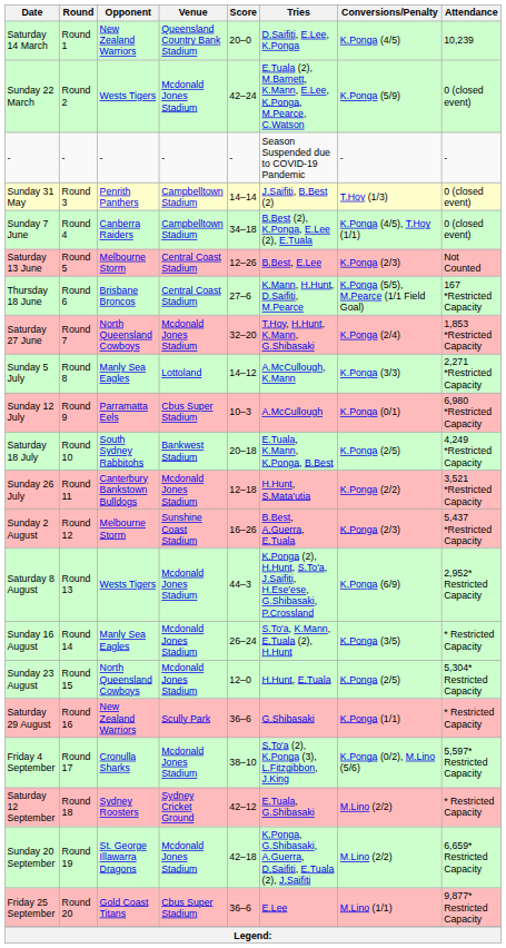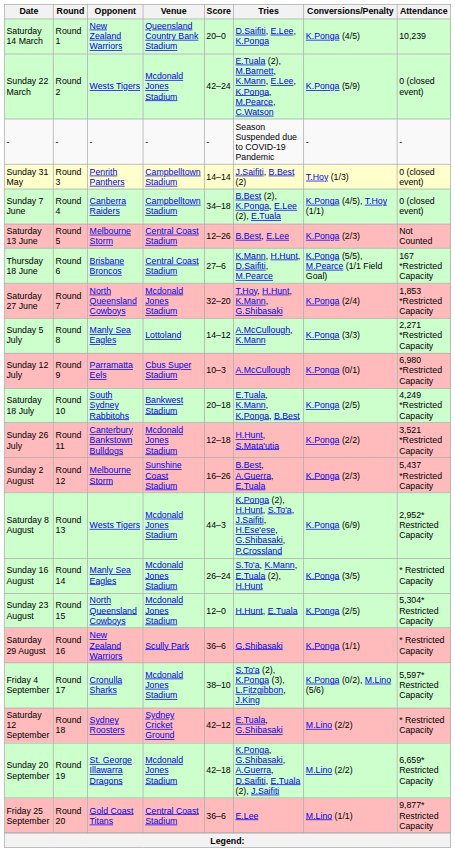 <table class="wikitable" style="font-size:75%;">
 <tr>
 <th style="width:110px;">Date</th>
 <th style="width:90px;">Round</th>
 <th style="width:170px;">Opponent</th>
 <th style="width:110px;">Venue</th>
 <th style="width:50px;">Score</th>
 <th style="width:310px;">Tries</th>
 <th style="width:180px;">Conversions/Penalty</th>
 <th style="width:100px;">Attendance</th>
 </tr>
 <tr style="background:#cfc;">
 <td>Saturday 14 March</td>
 <td>Round 1</td>
 <td> <a href='#'>New Zealand Warriors</a></td>
 <td><a href='#'>Queensland Country Bank Stadium</a></td>
 <td>20–0</td>
 <td><a href='#'>D.Saifiti</a>, <a href='#'>E.Lee</a>, <a href='#'>K.Ponga</a></td>
 <td><a href='#'>K.Ponga</a> (4/5)</td>
 <td>10,239</td>
 </tr>
 <tr style="background:#cfc;">
 <td>Sunday 22 March</td>
 <td>Round 2</td>
 <td> <a href='#'>Wests Tigers</a></td>
 <td><a href='#'>Mcdonald Jones Stadium</a></td>
 <td>42–24</td>
 <td><a href='#'>E.Tuala</a> (2), <a href='#'>M.Barnett</a>, <a href='#'>K.Mann</a>, <a href='#'>E.Lee</a>, <a href='#'>K.Ponga</a>, <a href='#'>M.Pearce</a>,  <a href='#'>C.Watson</a></td>
 <td><a href='#'>K.Ponga</a> (5/9)</td>
 <td>0 (closed event)</td>
 </tr>
 <tr style="background:#;">
 <td>-</td>
 <td>-</td>
 <td>-</td>
 <td>-</td>
 <td>-</td>
 <td>Season Suspended due to COVID-19 Pandemic</td>
 <td>-</td>
 <td>-</td>
 </tr>
 <tr style="background:#FFFFCC;">
 <td>Sunday 31 May</td>
 <td>Round 3</td>
 <td> <a href='#'>Penrith Panthers</a></td>
 <td><a href='#'>Campbelltown Stadium</a></td>
 <td>14–14</td>
 <td><a href='#'>J.Saifiti</a>, <a href='#'>B.Best</a> (2)</td>
 <td><a href='#'>T.Hoy</a> (1/3)</td>
 <td>0 (closed event)</td>
 </tr>
 <tr style="background:#cfc;">
 <td>Sunday 7 June</td>
 <td>Round 4</td>
 <td> <a href='#'>Canberra Raiders</a></td>
 <td><a href='#'>Campbelltown Stadium</a></td>
 <td>34–18</td>
 <td><a href='#'>B.Best</a> (2), <a href='#'>K.Ponga</a>, <a href='#'>E.Lee</a> (2), <a href='#'>E.Tuala</a></td>
 <td><a href='#'>K.Ponga</a> (4/5), <a href='#'>T.Hoy</a> (1/1)</td>
 <td>0 (closed event)</td>
 </tr>
 <tr style="background:#FFBBBB;">
 <td>Saturday 13 June</td>
 <td>Round 5</td>
 <td> <a href='#'>Melbourne Storm</a></td>
 <td><a href='#'>Central Coast Stadium</a></td>
 <td>12–26</td>
 <td><a href='#'>B.Best</a>, <a href='#'>E.Lee</a></td>
 <td><a href='#'>K.Ponga</a> (2/3)</td>
 <td>Not Counted</td>
 </tr>
 <tr style="background:#cfc;">
 <td>Thursday 18 June</td>
 <td>Round 6</td>
 <td> <a href='#'>Brisbane Broncos</a></td>
 <td><a href='#'>Central Coast Stadium</a></td>
 <td>27–6</td>
 <td><a href='#'>K.Mann</a>, <a href='#'>H.Hunt</a>, <a href='#'>D.Saifiti</a>, <a href='#'>M.Pearce</a></td>
 <td><a href='#'>K.Ponga</a> (5/5), <a href='#'>M.Pearce</a> (1/1 Field Goal)</td>
 <td>167 *Restricted Capacity</td>
 </tr>
 <tr style="background:#FFBBBB;">
 <td>Saturday 27 June</td>
 <td>Round 7</td>
 <td> <a href='#'>North Queensland Cowboys</a></td>
 <td><a href='#'>Mcdonald Jones Stadium</a></td>
 <td>32–20</td>
 <td><a href='#'>T.Hoy</a>, <a href='#'>H.Hunt</a>, <a href='#'>K.Mann</a>, <a href='#'>G.Shibasaki</a></td>
 <td><a href='#'>K.Ponga</a> (2/4)</td>
 <td>1,853 *Restricted Capacity</td>
 </tr>
 <tr style="background:#cfc;">
 <td>Sunday 5 July</td>
 <td>Round 8</td>
 <td> <a href='#'>Manly Sea Eagles</a></td>
 <td> <a href='#'>Lottoland</a></td>
 <td>14–12</td>
 <td><a href='#'>A.McCullough</a>, <a href='#'>K.Mann</a></td>
 <td><a href='#'>K.Ponga</a> (3/3)</td>
 <td>2,271 *Restricted Capacity</td>
 </tr>
 <tr style="background:#FFBBBB;">
 <td>Sunday 12 July</td>
 <td>Round 9</td>
 <td> <a href='#'>Parramatta Eels</a></td>
 <td><a href='#'>Cbus Super Stadium</a></td>
 <td>10–3</td>
 <td><a href='#'>A.McCullough</a></td>
 <td><a href='#'>K.Ponga</a> (0/1)</td>
 <td>6,980 *Restricted Capacity</td>
 </tr>
 <tr style="background:#cfc;">
 <td>Saturday 18 July</td>
 <td>Round 10</td>
 <td> <a href='#'>South Sydney Rabbitohs</a></td>
 <td><a href='#'>Bankwest Stadium</a></td>
 <td>20–18</td>
 <td><a href='#'>E.Tuala</a>, <a href='#'>K.Mann</a>, <a href='#'>K.Ponga</a>, <a href='#'>B.Best</a></td>
 <td><a href='#'>K.Ponga</a> (2/5)</td>
 <td>4,249 *Restricted Capacity</td>
 </tr>
 <tr style="background:#FFBBBB;">
 <td>Sunday 26 July</td>
 <td>Round 11</td>
 <td> <a href='#'>Canterbury Bankstown Bulldogs</a></td>
 <td><a href='#'>Mcdonald Jones Stadium</a></td>
 <td>12–18</td>
 <td><a href='#'>H.Hunt</a>, <a href='#'>S.Mata'utia</a></td>
 <td><a href='#'>K.Ponga</a> (2/2)</td>
 <td>3,521 *Restricted Capacity</td>
 </tr>
 <tr style="background:#FFBBBB;">
 <td>Sunday 2 August</td>
 <td>Round 12</td>
 <td> <a href='#'>Melbourne Storm</a></td>
 <td> <a href='#'>Sunshine Coast Stadium</a></td>
 <td>16–26</td>
 <td><a href='#'>B.Best</a>, <a href='#'>A.Guerra</a>, <a href='#'>E.Tuala</a></td>
 <td><a href='#'>K.Ponga</a> (2/3)</td>
 <td>5,437 *Restricted Capacity</td>
 </tr>
 <tr style="background:#cfc;">
 <td>Saturday 8 August</td>
 <td>Round 13</td>
 <td> <a href='#'>Wests Tigers</a></td>
 <td><a href='#'>Mcdonald Jones Stadium</a></td>
 <td>44–3</td>
 <td><a href='#'>K.Ponga</a> (2), <a href='#'>H.Hunt</a>, <a href='#'>S.To'a</a>, <a href='#'>J.Saifiti</a>, <a href='#'>H.Ese'ese</a>, <a href='#'>G.Shibasaki</a>, <a href='#'>P.Crossland</a></td>
 <td><a href='#'>K.Ponga</a> (6/9)</td>
 <td>2,952* Restricted Capacity</td>
 </tr>
 <tr style="background:#cfc;">
 <td>Sunday 16 August</td>
 <td>Round 14</td>
 <td> <a href='#'>Manly Sea Eagles</a></td>
 <td><a href='#'>Mcdonald Jones Stadium</a></td>
 <td>26–24</td>
 <td><a href='#'>S.To'a</a>, <a href='#'>K.Mann</a>, <a href='#'>E.Tuala</a> (2), <a href='#'>H.Hunt</a></td>
 <td><a href='#'>K.Ponga</a> (3/5)</td>
 <td>* Restricted Capacity</td>
 </tr>
 <tr style="background:#cfc;">
 <td>Sunday 23 August</td>
 <td>Round 15</td>
 <td> <a href='#'>North Queensland Cowboys</a></td>
 <td><a href='#'>Mcdonald Jones Stadium</a></td>
 <td>12–0</td>
 <td><a href='#'>H.Hunt</a>, <a href='#'>E.Tuala</a></td>
 <td><a href='#'>K.Ponga</a> (2/5)</td>
 <td>5,304* Restricted Capacity</td>
 </tr>
 <tr style="background:#FFBBBB;">
 <td>Saturday 29 August</td>
 <td>Round 16</td>
 <td> <a href='#'>New Zealand Warriors</a></td>
 <td><a href='#'>Scully Park</a></td>
 <td>36–6</td>
 <td><a href='#'>G.Shibasaki</a></td>
 <td><a href='#'>K.Ponga</a> (1/1)</td>
 <td>* Restricted Capacity</td>
 </tr>
 <tr style="background:#cfc;">
 <td>Friday 4 September</td>
 <td>Round 17</td>
 <td> <a href='#'>Cronulla Sharks</a></td>
 <td><a href='#'>Mcdonald Jones Stadium</a></td>
 <td>38–10</td>
 <td><a href='#'>S.To'a</a> (2), <a href='#'>K.Ponga</a> (3), <a href='#'>L.Fitzgibbon</a>, <a href='#'>J.King</a></td>
 <td><a href='#'>K.Ponga</a> (0/2), <a href='#'>M.Lino</a> (5/6)</td>
 <td>5,597* Restricted Capacity</td>
 </tr>
 <tr style="background:#FFBBBB;">
 <td>Saturday 12 September</td>
 <td>Round 18</td>
 <td> <a href='#'>Sydney Roosters</a></td>
 <td><a href='#'>Sydney Cricket Ground</a></td>
 <td>42–12</td>
 <td><a href='#'>E.Tuala</a>, <a href='#'>G.Shibasaki</a></td>
 <td><a href='#'>M.Lino</a> (2/2)</td>
 <td>* Restricted Capacity</td>
 </tr>
 <tr style="background:#cfc;">
 <td>Sunday 20 September</td>
 <td>Round 19</td>
 <td> <a href='#'>St. George Illawarra Dragons</a></td>
 <td><a href='#'>Mcdonald Jones Stadium</a></td>
 <td>42–18</td>
 <td><a href='#'>K.Ponga</a>, <a href='#'>G.Shibasaki</a>, <a href='#'>A.Guerra</a>, <a href='#'>D.Saifiti</a>, <a href='#'>E.Tuala</a> (2), <a href='#'>J.Saifiti</a></td>
 <td><a href='#'>M.Lino</a> (2/2)</td>
 <td>6,659* Restricted Capacity</td>
 </tr>
 <tr style="background:#FFBBBB;">
 <td>Friday 25 September</td>
 <td>Round 20</td>
 <td> <a href='#'>Gold Coast Titans</a></td>
-<td><a href='#'>Cbus Super Stadium</a></td>
+<td><a href='#'>Central Coast Stadium</a></td>
 <td>36–6</td>
 <td><a href='#'>E.Lee</a></td>
 <td><a href='#'>M.Lino</a> (1/1)</td>
 <td>9,877* Restricted Capacity</td>
 </tr>
 <tr style="background:#;">
 </tr>
 <tr>
 <th colspan="11"><strong>Legend</strong>:   </th>
 </tr>
 </table>
